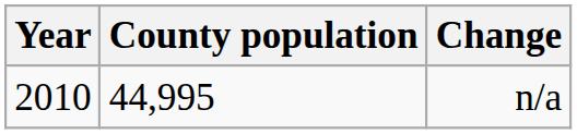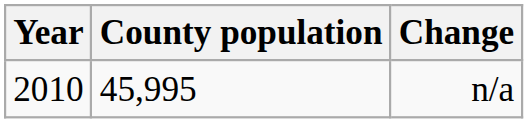 <table class="wikitable">
 <tr>
 <th>Year</th>
 <th>County population</th>
 <th>Change</th>
 </tr>
 <tr>
 <td>2010</td>
-<td>44,995</td>
+<td>45,995</td>
 <td align="right">n/a</td>
 </tr>
 </table>
